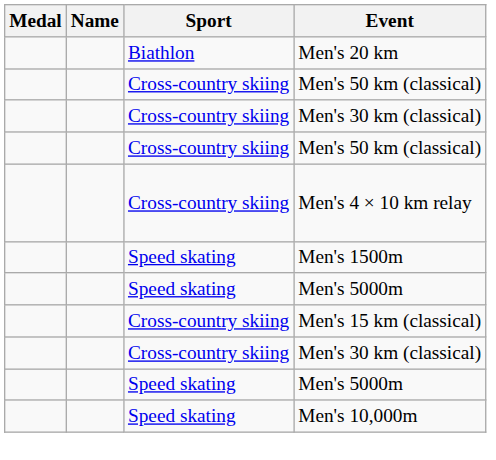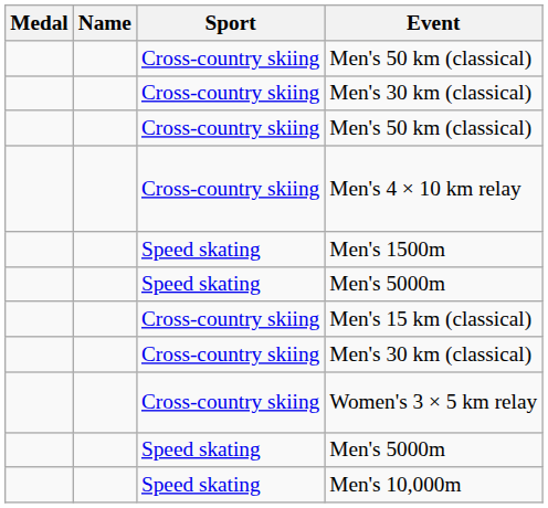 <table class="wikitable sortable" style="font-size:90%">
 <tr>
 <th>Medal</th>
 <th>Name</th>
 <th>Sport</th>
 <th>Event</th>
-</tr>
-<tr>
-<td></td>
-<td></td>
-<td><a href='#'>Biathlon</a></td>
-<td>Men's 20 km</td>
 </tr>
 <tr>
 <td></td>
 <td></td>
 <td><a href='#'>Cross-country skiing</a></td>
 <td>Men's 50 km (classical)</td>
 </tr>
 <tr>
 <td></td>
 <td></td>
 <td><a href='#'>Cross-country skiing</a></td>
 <td>Men's 30 km (classical)</td>
 </tr>
 <tr>
 <td></td>
 <td></td>
 <td><a href='#'>Cross-country skiing</a></td>
 <td>Men's 50 km (classical)</td>
 </tr>
 <tr>
 <td></td>
 <td> <br>  <br>  <br> </td>
 <td><a href='#'>Cross-country skiing</a></td>
 <td>Men's 4 × 10 km relay</td>
 </tr>
 <tr>
 <td></td>
 <td></td>
 <td><a href='#'>Speed skating</a></td>
 <td>Men's 1500m</td>
 </tr>
 <tr>
 <td></td>
 <td></td>
 <td><a href='#'>Speed skating</a></td>
 <td>Men's 5000m</td>
 </tr>
 <tr>
 <td></td>
 <td></td>
 <td><a href='#'>Cross-country skiing</a></td>
 <td>Men's 15 km (classical)</td>
 </tr>
 <tr>
 <td></td>
 <td></td>
 <td><a href='#'>Cross-country skiing</a></td>
 <td>Men's 30 km (classical)</td>
 </tr>
 <tr>
 <td></td>
+<td> <br>  <br> </td>
+<td><a href='#'>Cross-country skiing</a></td>
+<td>Women's 3 × 5 km relay</td>
+</tr>
+<tr>
+<td></td>
 <td></td>
 <td><a href='#'>Speed skating</a></td>
 <td>Men's 5000m</td>
 </tr>
 <tr>
 <td></td>
 <td></td>
 <td><a href='#'>Speed skating</a></td>
 <td>Men's 10,000m</td>
 </tr>
 </table>
